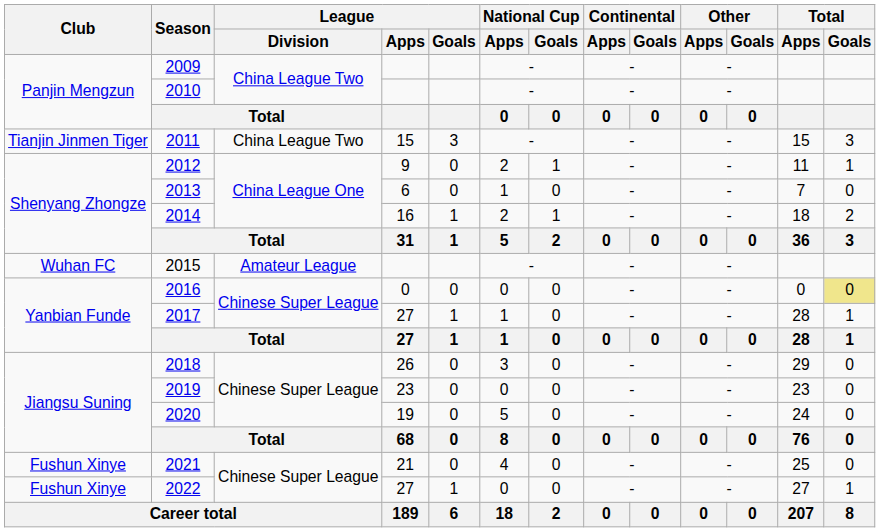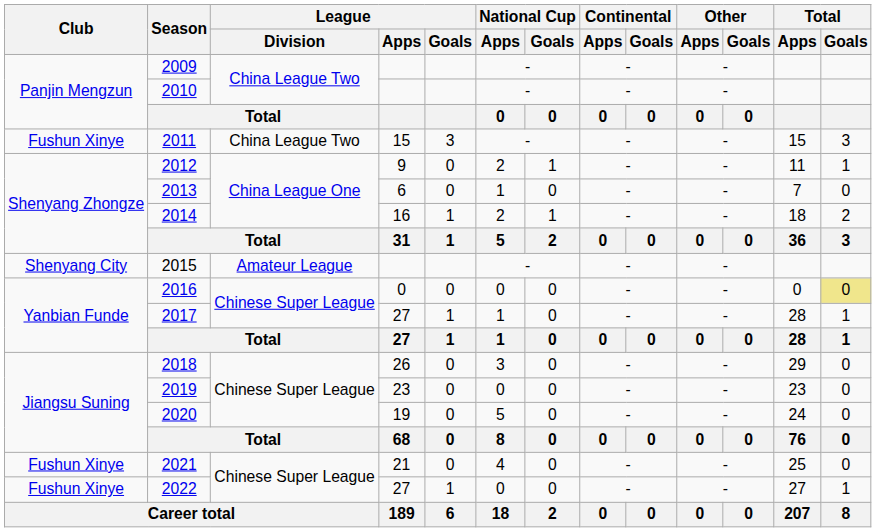 <table class="wikitable" style="text-align: center">
 <tr>
 <th rowspan="2">Club</th>
 <th rowspan="2">Season</th>
 <th colspan="3">League</th>
 <th colspan="2">National Cup</th>
 <th colspan="2">Continental</th>
 <th colspan="2">Other</th>
 <th colspan="2">Total</th>
 </tr>
 <tr>
 <th>Division</th>
 <th>Apps</th>
 <th>Goals</th>
 <th>Apps</th>
 <th>Goals</th>
 <th>Apps</th>
 <th>Goals</th>
 <th>Apps</th>
 <th>Goals</th>
 <th>Apps</th>
 <th>Goals</th>
 </tr>
 <tr>
 <td rowspan="3"><a href='#'>Panjin Mengzun</a></td>
 <td><a href='#'>2009</a></td>
 <td rowspan="2"><a href='#'>China League Two</a></td>
 <td></td>
 <td></td>
 <td colspan="2">-</td>
 <td colspan="2">-</td>
 <td colspan="2">-</td>
 <td></td>
 <td></td>
 </tr>
 <tr>
 <td><a href='#'>2010</a></td>
 <td></td>
 <td></td>
 <td colspan="2">-</td>
 <td colspan="2">-</td>
 <td colspan="2">-</td>
 <td></td>
 <td></td>
 </tr>
 <tr>
 <th colspan="2"><strong>Total</strong></th>
 <th></th>
 <th></th>
 <th>0</th>
 <th>0</th>
 <th>0</th>
 <th>0</th>
 <th>0</th>
 <th>0</th>
 <th></th>
 <th></th>
 </tr>
 <tr>
-<td><a href='#'>Tianjin Jinmen Tiger</a></td>
+<td><a href='#'>Fushun Xinye</a></td>
 <td><a href='#'>2011</a></td>
 <td>China League Two</td>
 <td>15</td>
 <td>3</td>
 <td colspan="2">-</td>
 <td colspan="2">-</td>
 <td colspan="2">-</td>
 <td>15</td>
 <td>3</td>
 </tr>
 <tr>
 <td rowspan="4"><a href='#'>Shenyang Zhongze</a></td>
 <td><a href='#'>2012</a></td>
 <td rowspan="3"><a href='#'>China League One</a></td>
 <td>9</td>
 <td>0</td>
 <td>2</td>
 <td>1</td>
 <td colspan="2">-</td>
 <td colspan="2">-</td>
 <td>11</td>
 <td>1</td>
 </tr>
 <tr>
 <td><a href='#'>2013</a></td>
 <td>6</td>
 <td>0</td>
 <td>1</td>
 <td>0</td>
 <td colspan="2">-</td>
 <td colspan="2">-</td>
 <td>7</td>
 <td>0</td>
 </tr>
 <tr>
 <td><a href='#'>2014</a></td>
 <td>16</td>
 <td>1</td>
 <td>2</td>
 <td>1</td>
 <td colspan="2">-</td>
 <td colspan="2">-</td>
 <td>18</td>
 <td>2</td>
 </tr>
 <tr>
 <th colspan="2"><strong>Total</strong></th>
 <th>31</th>
 <th>1</th>
 <th>5</th>
 <th>2</th>
 <th>0</th>
 <th>0</th>
 <th>0</th>
 <th>0</th>
 <th>36</th>
 <th>3</th>
 </tr>
 <tr>
-<td><a href='#'>Wuhan FC</a></td>
+<td><a href='#'>Shenyang City</a></td>
 <td>2015</td>
 <td><a href='#'>Amateur League</a></td>
 <td></td>
 <td></td>
 <td colspan="2">-</td>
 <td colspan="2">-</td>
 <td colspan="2">-</td>
 <td></td>
 <td></td>
 </tr>
 <tr>
 <td rowspan="3"><a href='#'>Yanbian Funde</a></td>
 <td><a href='#'>2016</a></td>
 <td rowspan="2"><a href='#'>Chinese Super League</a></td>
 <td>0</td>
 <td>0</td>
 <td>0</td>
 <td>0</td>
 <td colspan="2">-</td>
 <td colspan="2">-</td>
 <td>0</td>
 <td style="background: khaki;">0</td>
 </tr>
 <tr>
 <td><a href='#'>2017</a></td>
 <td>27</td>
 <td>1</td>
 <td>1</td>
 <td>0</td>
 <td colspan="2">-</td>
 <td colspan="2">-</td>
 <td>28</td>
 <td>1</td>
 </tr>
 <tr>
 <th colspan="2"><strong>Total</strong></th>
 <th>27</th>
 <th>1</th>
 <th>1</th>
 <th>0</th>
 <th>0</th>
 <th>0</th>
 <th>0</th>
 <th>0</th>
 <th>28</th>
 <th>1</th>
 </tr>
 <tr>
 <td rowspan=4><a href='#'>Jiangsu Suning</a></td>
 <td><a href='#'>2018</a></td>
 <td rowspan=3>Chinese Super League</td>
 <td>26</td>
 <td>0</td>
 <td>3</td>
 <td>0</td>
 <td colspan="2">-</td>
 <td colspan="2">-</td>
 <td>29</td>
 <td>0</td>
 </tr>
 <tr>
 <td><a href='#'>2019</a></td>
 <td>23</td>
 <td>0</td>
 <td>0</td>
 <td>0</td>
 <td colspan="2">-</td>
 <td colspan="2">-</td>
 <td>23</td>
 <td>0</td>
 </tr>
 <tr>
 <td><a href='#'>2020</a></td>
 <td>19</td>
 <td>0</td>
 <td>5</td>
 <td>0</td>
 <td colspan="2">-</td>
 <td colspan="2">-</td>
 <td>24</td>
 <td>0</td>
 </tr>
 <tr>
 <th colspan="2"><strong>Total</strong></th>
 <th>68</th>
 <th>0</th>
 <th>8</th>
 <th>0</th>
 <th>0</th>
 <th>0</th>
 <th>0</th>
 <th>0</th>
 <th>76</th>
 <th>0</th>
 </tr>
 <tr>
 <td><a href='#'>Fushun Xinye</a></td>
 <td><a href='#'>2021</a></td>
 <td rowspan=2>Chinese Super League</td>
 <td>21</td>
 <td>0</td>
 <td>4</td>
 <td>0</td>
 <td colspan="2">-</td>
 <td colspan="2">-</td>
 <td>25</td>
 <td>0</td>
 </tr>
 <tr>
 <td><a href='#'>Fushun Xinye</a></td>
 <td><a href='#'>2022</a></td>
 <td>27</td>
 <td>1</td>
 <td>0</td>
 <td>0</td>
 <td colspan="2">-</td>
 <td colspan="2">-</td>
 <td>27</td>
 <td>1</td>
 </tr>
 <tr>
 <th colspan=3>Career total</th>
 <th>189</th>
 <th>6</th>
 <th>18</th>
 <th>2</th>
 <th>0</th>
 <th>0</th>
 <th>0</th>
 <th>0</th>
 <th>207</th>
 <th>8</th>
 </tr>
 </table>
